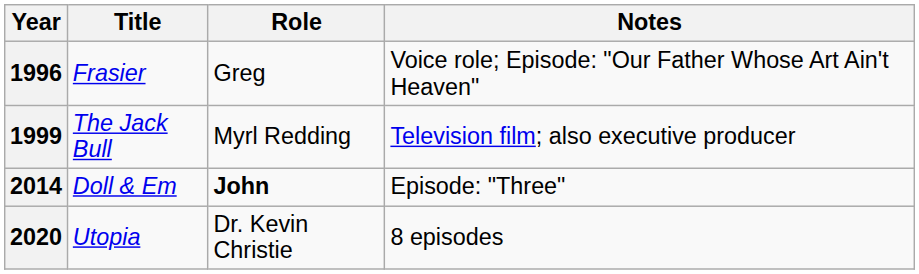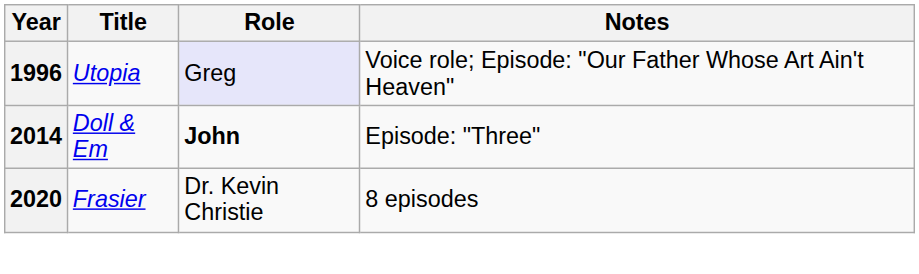 <table class="wikitable plainrowheaders sortable" style="margin-right: 0;">
 <tr>
 <th scope="col">Year</th>
 <th scope="col">Title</th>
 <th scope="col">Role</th>
 <th scope="col" class="unsortable">Notes</th>
 </tr>
 <tr>
 <th scope="row">1996</th>
-<td><em><a href='#'>Frasier</a></em></td>
-<td>Greg</td>
+<td><em><a href='#'>Utopia</a></em></td>
+<td style="background: lavender;">Greg</td>
 <td>Voice role; Episode: "Our Father Whose Art Ain't Heaven"</td>
-</tr>
-<tr>
-<th scope="row">1999</th>
-<td><em><a href='#'>The Jack Bull</a></em></td>
-<td>Myrl Redding</td>
-<td><a href='#'>Television film</a>; also executive producer</td>
 </tr>
 <tr>
 <th scope="row">2014</th>
 <td><em><a href='#'>Doll & Em</a></em></td>
 <td><strong>John</strong></td>
 <td>Episode: "Three"</td>
 </tr>
 <tr>
 <th scope="row">2020</th>
-<td><em><a href='#'>Utopia</a></em></td>
+<td><em><a href='#'>Frasier</a></em></td>
 <td>Dr. Kevin Christie</td>
 <td>8 episodes</td>
 </tr>
 </table>
